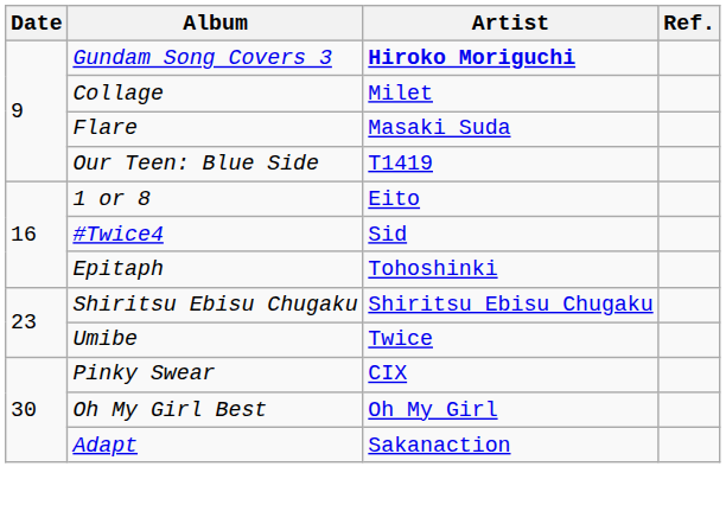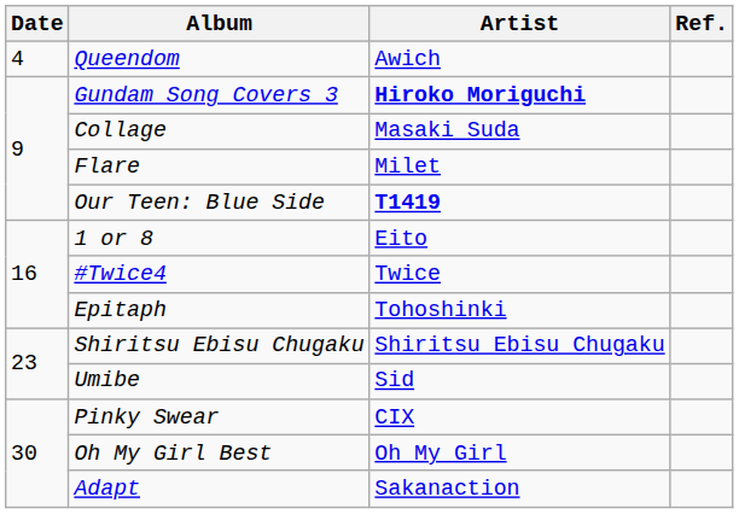 <table class="wikitable">
 <tr>
 <th>Date</th>
 <th>Album</th>
 <th>Artist</th>
 <th>Ref.</th>
+</tr>
+<tr>
+<td>4</td>
+<td><em><a href='#'>Queendom</a></em></td>
+<td><a href='#'>Awich</a></td>
+<td></td>
 </tr>
 <tr>
 <td rowspan="4">9</td>
 <td><em><a href='#'>Gundam Song Covers 3</a></em></td>
 <td><strong><a href='#'>Hiroko Moriguchi</a></strong></td>
 <td></td>
 </tr>
 <tr>
 <td><em>Collage</em></td>
+<td><a href='#'>Masaki Suda</a></td>
+<td></td>
+</tr>
+<tr>
+<td><em>Flare</em></td>
 <td><a href='#'>Milet</a></td>
 <td></td>
 </tr>
 <tr>
-<td><em>Flare</em></td>
-<td><a href='#'>Masaki Suda</a></td>
-<td></td>
-</tr>
-<tr>
 <td><em>Our Teen: Blue Side</em></td>
-<td><a href='#'>T1419</a></td>
+<td><strong><a href='#'>T1419</a></strong></td>
 <td></td>
 </tr>
 <tr>
 <td rowspan="3">16</td>
 <td><em>1 or 8</em></td>
 <td><a href='#'>Eito</a></td>
 <td></td>
 </tr>
 <tr>
 <td><em><a href='#'>#Twice4</a></em></td>
-<td><a href='#'>Sid</a></td>
+<td><a href='#'>Twice</a></td>
 <td></td>
 </tr>
 <tr>
 <td><em>Epitaph</em></td>
 <td><a href='#'>Tohoshinki</a></td>
 <td></td>
 </tr>
 <tr>
 <td rowspan="2">23</td>
 <td><em>Shiritsu Ebisu Chugaku</em></td>
 <td><a href='#'>Shiritsu Ebisu Chugaku</a></td>
 <td></td>
 </tr>
 <tr>
 <td><em>Umibe</em></td>
-<td><a href='#'>Twice</a></td>
+<td><a href='#'>Sid</a></td>
 <td></td>
 </tr>
 <tr>
 <td rowspan="3">30</td>
 <td><em>Pinky Swear</em></td>
 <td><a href='#'>CIX</a></td>
 <td></td>
 </tr>
 <tr>
 <td><em>Oh My Girl Best</em></td>
 <td><a href='#'>Oh My Girl</a></td>
 <td></td>
 </tr>
 <tr>
 <td><em><a href='#'>Adapt</a></em></td>
 <td><a href='#'>Sakanaction</a></td>
 <td></td>
 </tr>
 </table>
